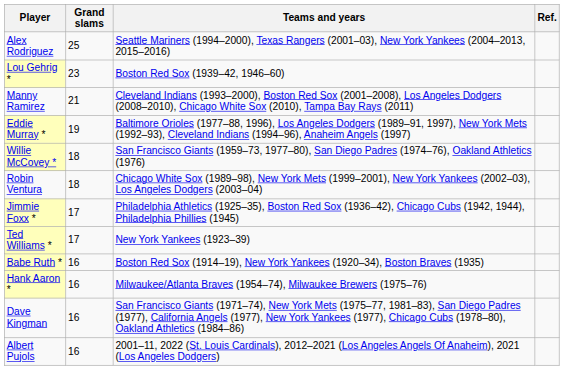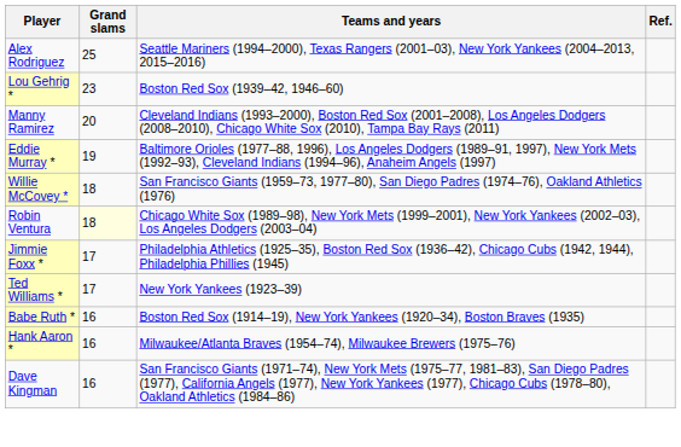 <table class="wikitable">
 <tr>
 <th>Player</th>
 <th>Grand slams</th>
 <th>Teams and years</th>
 <th>Ref.</th>
 </tr>
 <tr>
 <td><a href='#'>Alex Rodriguez</a></td>
 <td>25</td>
 <td><a href='#'>Seattle Mariners</a> (1994–2000), <a href='#'>Texas Rangers</a> (2001–03), <a href='#'>New York Yankees</a> (2004–2013, 2015–2016)</td>
 <td></td>
 </tr>
 <tr>
 <td style="background-color:#ffffbb"><a href='#'>Lou Gehrig</a> *</td>
 <td>23</td>
 <td><a href='#'>Boston Red Sox</a> (1939–42, 1946–60)</td>
 <td></td>
 </tr>
 <tr>
 <td><a href='#'>Manny Ramirez</a></td>
-<td>21</td>
+<td>20</td>
 <td><a href='#'>Cleveland Indians</a> (1993–2000), <a href='#'>Boston Red Sox</a> (2001–2008), <a href='#'>Los Angeles Dodgers</a> (2008–2010), <a href='#'>Chicago White Sox</a> (2010), <a href='#'>Tampa Bay Rays</a> (2011)</td>
 <td></td>
 </tr>
 <tr>
 <td style="background-color:#ffffbb"><a href='#'>Eddie Murray</a> *</td>
 <td>19</td>
 <td><a href='#'>Baltimore Orioles</a> (1977–88, 1996), <a href='#'>Los Angeles Dodgers</a> (1989–91, 1997), <a href='#'>New York Mets</a> (1992–93), <a href='#'>Cleveland Indians</a> (1994–96), <a href='#'>Anaheim Angels</a> (1997)</td>
 <td></td>
 </tr>
 <tr>
 <td style="background-color:#ffffbb"><a href='#'>Willie<br>McCovey *</a></td>
 <td>18</td>
 <td><a href='#'>San Francisco Giants</a> (1959–73, 1977–80), <a href='#'>San Diego Padres</a> (1974–76), <a href='#'>Oakland Athletics</a> (1976)</td>
 <td></td>
 </tr>
 <tr>
 <td><a href='#'>Robin Ventura</a></td>
-<td>18</td>
+<td style="background: lightyellow;">18</td>
 <td><a href='#'>Chicago White Sox</a> (1989–98), <a href='#'>New York Mets</a> (1999–2001), <a href='#'>New York Yankees</a> (2002–03), <a href='#'>Los Angeles Dodgers</a> (2003–04)</td>
 <td></td>
 </tr>
 <tr>
 <td style="background-color:#ffffbb"><a href='#'>Jimmie Foxx</a> *</td>
 <td>17</td>
 <td><a href='#'>Philadelphia Athletics</a> (1925–35), <a href='#'>Boston Red Sox</a> (1936–42), <a href='#'>Chicago Cubs</a> (1942, 1944), <a href='#'>Philadelphia Phillies</a> (1945)</td>
 <td></td>
 </tr>
 <tr>
 <td style="background-color:#ffffbb"><a href='#'>Ted Williams</a> *</td>
 <td>17</td>
 <td><a href='#'>New York Yankees</a> (1923–39)</td>
 <td></td>
 </tr>
 <tr>
 <td style="background-color:#ffffbb"><a href='#'>Babe Ruth</a> *</td>
 <td>16</td>
 <td><a href='#'>Boston Red Sox</a> (1914–19), <a href='#'>New York Yankees</a> (1920–34), <a href='#'>Boston Braves</a> (1935)</td>
 <td></td>
 </tr>
 <tr>
 <td style="background-color:#ffffbb"><a href='#'>Hank Aaron</a> *</td>
 <td>16</td>
 <td><a href='#'>Milwaukee/Atlanta Braves</a> (1954–74), <a href='#'>Milwaukee Brewers</a> (1975–76)</td>
 <td></td>
 </tr>
 <tr>
 <td><a href='#'>Dave Kingman</a></td>
 <td>16</td>
 <td><a href='#'>San Francisco Giants</a> (1971–74), <a href='#'>New York Mets</a> (1975–77, 1981–83), <a href='#'>San Diego Padres</a> (1977), <a href='#'>California Angels</a> (1977), <a href='#'>New York Yankees</a> (1977), <a href='#'>Chicago Cubs</a> (1978–80), <a href='#'>Oakland Athletics</a> (1984–86)</td>
 <td></td>
 </tr>
-<tr>
-<td><a href='#'>Albert Pujols</a></td>
-<td>16</td>
-<td>2001–11, 2022 (<a href='#'>St. Louis Cardinals</a>), 2012–2021 (<a href='#'>Los Angeles Angels Of Anaheim</a>), 2021 (<a href='#'>Los Angeles Dodgers</a>)</td>
-<td></td>
-</tr>
 </table>
